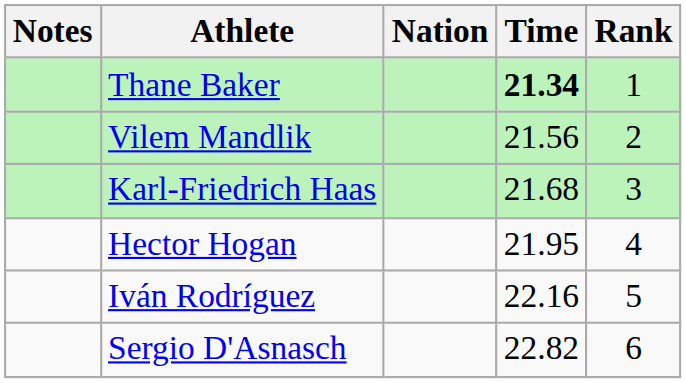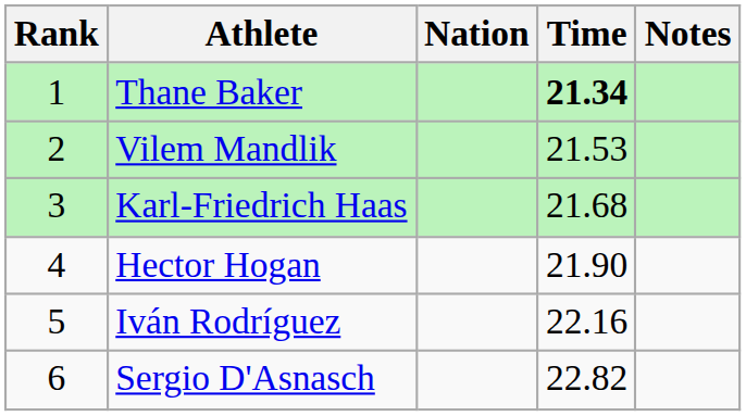 <table class="wikitable sortable" style="text-align:center">
 <tr>
-<th>Notes</th>
+<th>Rank</th>
 <th>Athlete</th>
 <th>Nation</th>
 <th>Time</th>
-<th>Rank</th>
+<th>Notes</th>
 </tr>
 <tr bgcolor=bbf3bb>
-<td></td>
+<td>1</td>
 <td align=left><a href='#'>Thane Baker</a></td>
 <td align=left></td>
 <td><strong>21.34</strong></td>
-<td>1</td>
+<td></td>
 </tr>
 <tr bgcolor=bbf3bb>
-<td></td>
+<td>2</td>
 <td align=left><a href='#'>Vilem Mandlik</a></td>
 <td align=left></td>
-<td>21.56</td>
-<td>2</td>
+<td>21.53</td>
+<td></td>
 </tr>
 <tr bgcolor=bbf3bb>
-<td></td>
+<td>3</td>
 <td align=left><a href='#'>Karl-Friedrich Haas</a></td>
 <td align=left></td>
 <td>21.68</td>
-<td>3</td>
+<td></td>
 </tr>
 <tr>
-<td></td>
+<td>4</td>
 <td align=left><a href='#'>Hector Hogan</a></td>
 <td align=left></td>
-<td>21.95</td>
-<td>4</td>
+<td>21.90</td>
+<td></td>
 </tr>
 <tr>
-<td></td>
+<td>5</td>
 <td align=left><a href='#'>Iván Rodríguez</a></td>
 <td align=left></td>
 <td>22.16</td>
-<td>5</td>
+<td></td>
 </tr>
 <tr>
-<td></td>
+<td>6</td>
 <td align=left><a href='#'>Sergio D'Asnasch</a></td>
 <td align=left></td>
 <td>22.82</td>
-<td>6</td>
+<td></td>
 </tr>
 </table>
